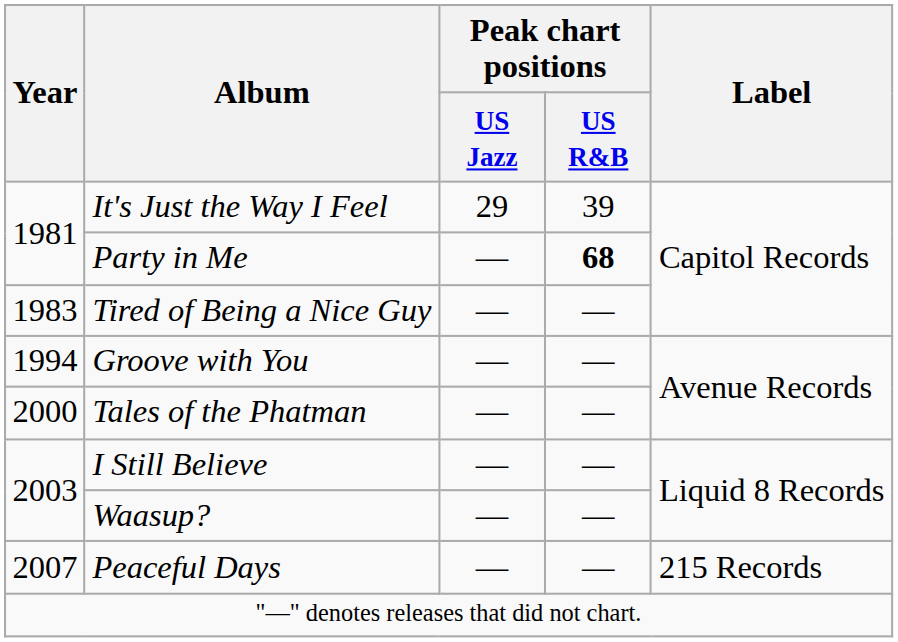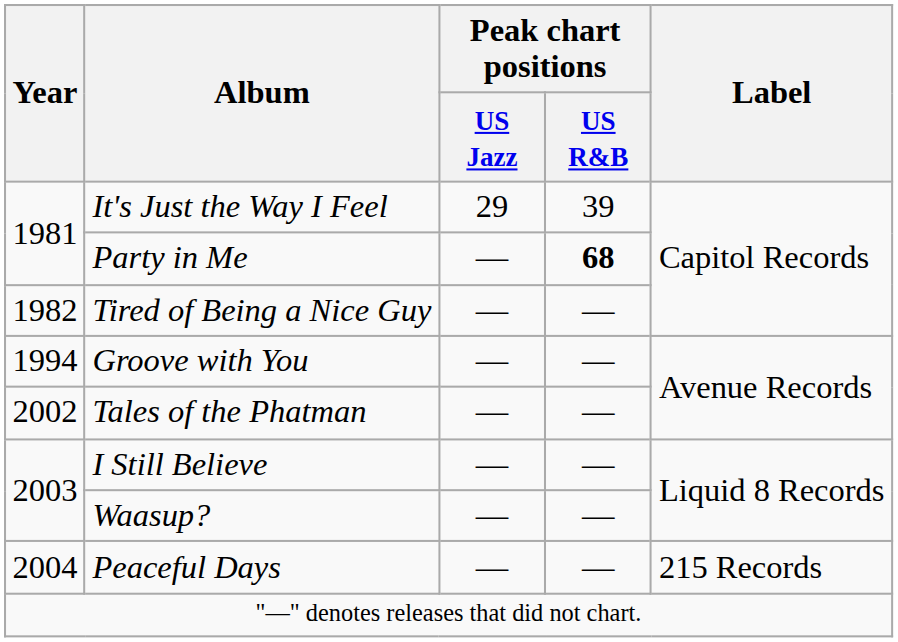 <table class="wikitable">
 <tr>
 <th scope="col" rowspan="2">Year</th>
 <th scope="col" rowspan="2">Album</th>
 <th scope="col" colspan="2">Peak chart positions</th>
 <th scope="col" rowspan="2">Label</th>
 </tr>
 <tr>
 <th style="width:45px;"><small><a href='#'>US Jazz</a></small><br></th>
 <th style="width:45px;"><small><a href='#'>US R&B</a></small><br></th>
 </tr>
 <tr>
 <td rowspan="2">1981</td>
 <td><em>It's Just the Way I Feel</em></td>
 <td align=center>29</td>
 <td align=center>39</td>
 <td rowspan="3">Capitol Records</td>
 </tr>
 <tr>
 <td><em>Party in Me</em></td>
 <td align=center>—</td>
 <td align=center><strong>68</strong></td>
 </tr>
 <tr>
-<td>1983</td>
+<td>1982</td>
 <td><em>Tired of Being a Nice Guy</em></td>
 <td align=center>—</td>
 <td align=center>—</td>
 </tr>
 <tr>
 <td>1994</td>
 <td><em>Groove with You</em></td>
 <td align=center>—</td>
 <td align=center>—</td>
 <td rowspan="2">Avenue Records</td>
 </tr>
 <tr>
-<td>2000</td>
+<td>2002</td>
 <td><em>Tales of the Phatman</em></td>
 <td align=center>—</td>
 <td align=center>—</td>
 </tr>
 <tr>
 <td rowspan="2">2003</td>
 <td><em>I Still Believe</em></td>
 <td align=center>—</td>
 <td align=center>—</td>
 <td rowspan="2">Liquid 8 Records</td>
 </tr>
 <tr>
 <td><em>Waasup?</em></td>
 <td align=center>—</td>
 <td align=center>—</td>
 </tr>
 <tr>
-<td>2007</td>
+<td>2004</td>
 <td><em>Peaceful Days</em></td>
 <td align=center>—</td>
 <td align=center>—</td>
 <td>215 Records</td>
 </tr>
 <tr>
 <td colspan="5" style="text-align:center; font-size:9pt;">"—" denotes releases that did not chart.</td>
 </tr>
 </table>
